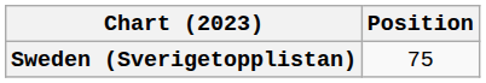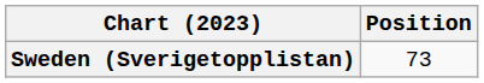 <table class="wikitable plainrowheaders" style="text-align:center">
 <tr>
 <th scope="col">Chart (2023)</th>
 <th scope="col">Position</th>
 </tr>
 <tr>
 <th scope="row">Sweden (Sverigetopplistan)</th>
-<td>75</td>
+<td>73</td>
 </tr>
 </table>
